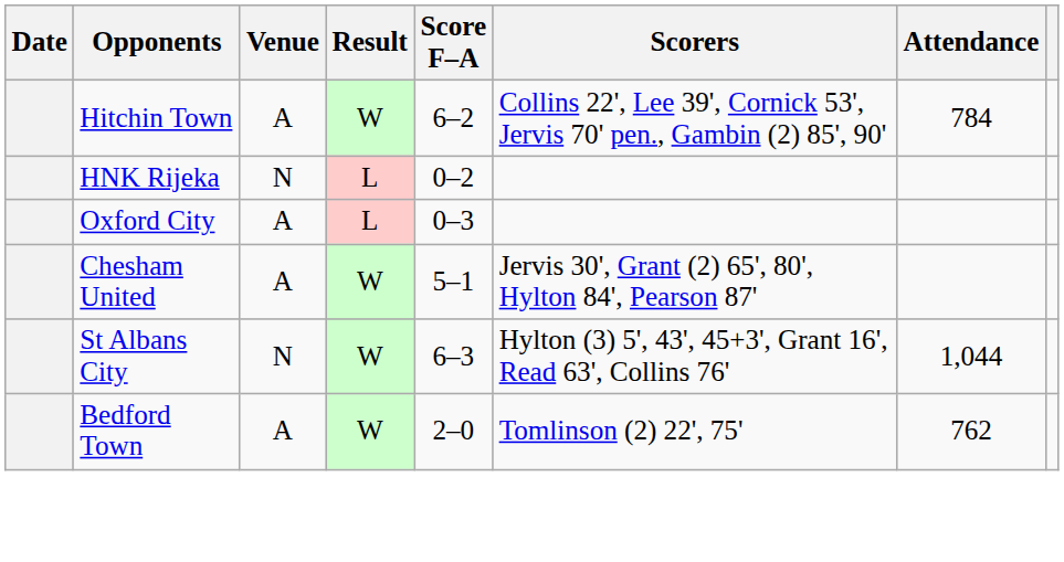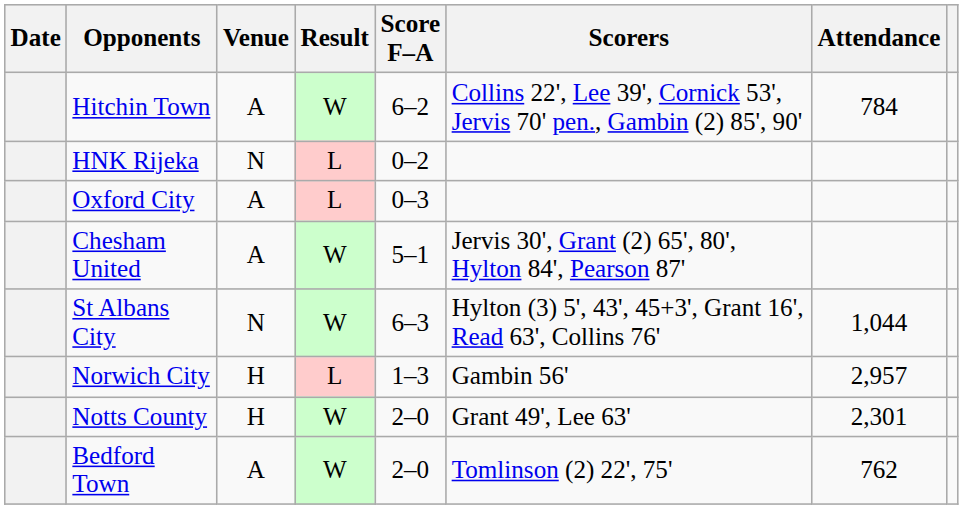 <table class="wikitable plainrowheaders sortable" style=text-align:center>
 <tr>
 <th scope=col>Date</th>
 <th scope=col>Opponents</th>
 <th scope=col>Venue</th>
 <th scope=col>Result</th>
 <th scope=col>Score<br>F–A</th>
 <th scope=col class=unsortable>Scorers</th>
 <th scope=col>Attendance</th>
 <th scope=col class=unsortable></th>
 </tr>
 <tr>
 <th scope=row></th>
 <td align=left><a href='#'>Hitchin Town</a></td>
 <td>A</td>
 <td style=background-color:#CCFFCC>W</td>
 <td>6–2</td>
 <td align=left><a href='#'>Collins</a> 22', <a href='#'>Lee</a> 39', <a href='#'>Cornick</a> 53', <a href='#'>Jervis</a> 70' <a href='#'>pen.</a>, <a href='#'>Gambin</a> (2) 85', 90'</td>
 <td>784</td>
 <td></td>
 </tr>
 <tr>
 <th scope=row></th>
 <td align=left><a href='#'>HNK Rijeka</a></td>
 <td>N</td>
 <td style=background-color:#FFCCCC>L</td>
 <td>0–2</td>
 <td align=left></td>
 <td></td>
 <td></td>
 </tr>
 <tr>
 <th scope=row></th>
 <td align=left><a href='#'>Oxford City</a></td>
 <td>A</td>
 <td style=background-color:#FFCCCC>L</td>
 <td>0–3</td>
 <td align=left></td>
 <td></td>
 <td></td>
 </tr>
 <tr>
 <th scope=row></th>
 <td align=left><a href='#'>Chesham United</a></td>
 <td>A</td>
 <td style=background-color:#CCFFCC>W</td>
 <td>5–1</td>
 <td align=left>Jervis 30', <a href='#'>Grant</a> (2) 65', 80', <a href='#'>Hylton</a> 84', <a href='#'>Pearson</a> 87'</td>
 <td></td>
 <td></td>
 </tr>
 <tr>
 <th scope=row></th>
 <td align=left><a href='#'>St Albans City</a></td>
 <td>N</td>
 <td style=background-color:#CCFFCC>W</td>
 <td>6–3</td>
 <td align=left>Hylton (3) 5', 43', 45+3', Grant 16', <a href='#'>Read</a> 63', Collins 76'</td>
 <td>1,044</td>
 <td></td>
 </tr>
 <tr>
 <th scope=row></th>
+<td align=left><a href='#'>Norwich City</a></td>
+<td>H</td>
+<td style=background-color:#FFCCCC>L</td>
+<td>1–3</td>
+<td align=left>Gambin 56'</td>
+<td>2,957</td>
+<td></td>
+</tr>
+<tr>
+<th scope=row></th>
+<td align=left><a href='#'>Notts County</a></td>
+<td>H</td>
+<td style=background-color:#CCFFCC>W</td>
+<td>2–0</td>
+<td align=left>Grant 49', Lee 63'</td>
+<td>2,301</td>
+<td></td>
+</tr>
+<tr>
+<th scope=row></th>
 <td align=left><a href='#'>Bedford Town</a></td>
 <td>A</td>
 <td style=background-color:#CCFFCC>W</td>
 <td>2–0</td>
 <td align=left><a href='#'>Tomlinson</a> (2) 22', 75'</td>
 <td>762</td>
 <td></td>
 </tr>
 </table>
